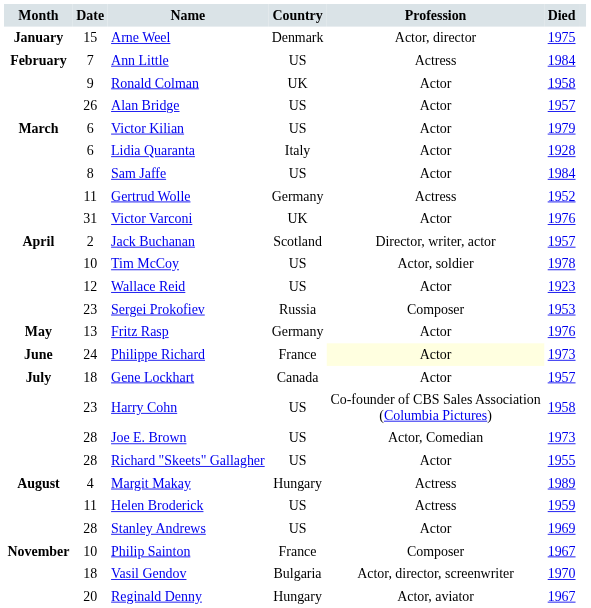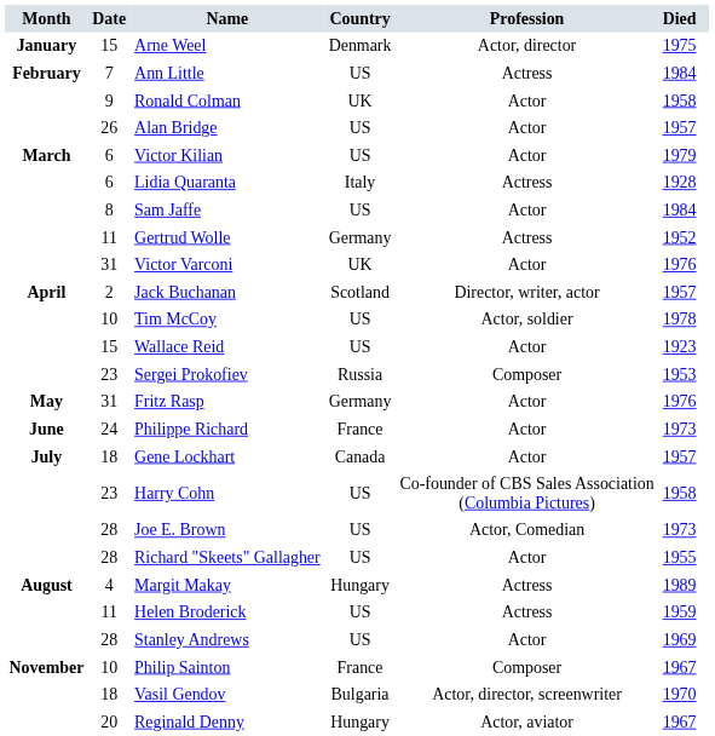 <table cellspacing="0" cellpadding="4" border="0">
 <tr style="background:#dae3e7; text-align:center;">
 <td><strong>Month</strong></td>
 <td><strong>Date</strong></td>
 <td><strong>Name</strong></td>
 <td><strong>Country</strong></td>
 <td><strong>Profession</strong></td>
 <td><strong>Died</strong></td>
 <td></td>
 </tr>
 <tr valign="top">
 <td rowspan=1 style="text-align:center; vertical-align:top;"><strong>January</strong></td>
 <td style="text-align:center;">15</td>
 <td><a href='#'>Arne Weel</a></td>
 <td style="text-align:center;">Denmark</td>
 <td style="text-align:center;">Actor, director</td>
 <td><a href='#'>1975</a></td>
 <td></td>
 </tr>
 <tr>
 <td rowspan=3 style="text-align:center; vertical-align:top;"><strong>February</strong></td>
 <td style="text-align:center;">7</td>
 <td><a href='#'>Ann Little</a></td>
 <td style="text-align:center;">US</td>
 <td style="text-align:center;">Actress</td>
 <td><a href='#'>1984</a></td>
 <td></td>
 </tr>
 <tr>
 <td style="text-align:center;">9</td>
 <td><a href='#'>Ronald Colman</a></td>
 <td style="text-align:center;">UK</td>
 <td style="text-align:center;">Actor</td>
 <td><a href='#'>1958</a></td>
 <td></td>
 </tr>
 <tr>
 <td style="text-align:center;">26</td>
 <td><a href='#'>Alan Bridge</a></td>
 <td style="text-align:center;">US</td>
 <td style="text-align:center;">Actor</td>
 <td><a href='#'>1957</a></td>
 <td></td>
 </tr>
 <tr>
 <td rowspan=5 style="text-align:center; vertical-align:top;"><strong>March</strong></td>
 <td style="text-align:center;">6</td>
 <td><a href='#'>Victor Kilian</a></td>
 <td style="text-align:center;">US</td>
 <td style="text-align:center;">Actor</td>
 <td><a href='#'>1979</a></td>
 <td></td>
 </tr>
 <tr>
 <td style="text-align:center;">6</td>
 <td><a href='#'>Lidia Quaranta</a></td>
 <td style="text-align:center;">Italy</td>
-<td style="text-align:center;">Actor</td>
+<td style="text-align:center;">Actress</td>
 <td><a href='#'>1928</a></td>
 <td></td>
 </tr>
 <tr>
 <td style="text-align:center;">8</td>
 <td><a href='#'>Sam Jaffe</a></td>
 <td style="text-align:center;">US</td>
 <td style="text-align:center;">Actor</td>
 <td><a href='#'>1984</a></td>
 <td></td>
 </tr>
 <tr>
 <td style="text-align:center;">11</td>
 <td><a href='#'>Gertrud Wolle</a></td>
 <td style="text-align:center;">Germany</td>
 <td style="text-align:center;">Actress</td>
 <td><a href='#'>1952</a></td>
 <td></td>
 </tr>
 <tr>
 <td style="text-align:center;">31</td>
 <td><a href='#'>Victor Varconi</a></td>
 <td style="text-align:center;">UK</td>
 <td style="text-align:center;">Actor</td>
 <td><a href='#'>1976</a></td>
 <td></td>
 </tr>
 <tr>
 <td rowspan=4 style="text-align:center; vertical-align:top;"><strong>April</strong></td>
 <td style="text-align:center;">2</td>
 <td><a href='#'>Jack Buchanan</a></td>
 <td style="text-align:center;">Scotland</td>
 <td style="text-align:center;">Director, writer, actor</td>
 <td><a href='#'>1957</a></td>
 <td></td>
 </tr>
 <tr>
 <td style="text-align:center;">10</td>
 <td><a href='#'>Tim McCoy</a></td>
 <td style="text-align:center;">US</td>
 <td style="text-align:center;">Actor, soldier</td>
 <td><a href='#'>1978</a></td>
 <td></td>
 </tr>
 <tr>
-<td style="text-align:center;">12</td>
+<td style="text-align:center;">15</td>
 <td><a href='#'>Wallace Reid</a></td>
 <td style="text-align:center;">US</td>
 <td style="text-align:center;">Actor</td>
 <td><a href='#'>1923</a></td>
 <td></td>
 </tr>
 <tr>
 <td style="text-align:center;">23</td>
 <td><a href='#'>Sergei Prokofiev</a></td>
 <td style="text-align:center;">Russia</td>
 <td style="text-align:center;">Composer</td>
 <td><a href='#'>1953</a></td>
 <td></td>
 </tr>
 <tr>
 <td rowspan=1 style="text-align:center; vertical-align:top;"><strong>May</strong></td>
-<td style="text-align:center;">13</td>
+<td style="text-align:center;">31</td>
 <td><a href='#'>Fritz Rasp</a></td>
 <td style="text-align:center;">Germany</td>
 <td style="text-align:center;">Actor</td>
 <td><a href='#'>1976</a></td>
 <td></td>
 </tr>
 <tr>
 <td rowspan=1 style="text-align:center; vertical-align:top;"><strong>June</strong></td>
 <td style="text-align:center;">24</td>
 <td><a href='#'>Philippe Richard</a></td>
 <td style="text-align:center;">France</td>
-<td style="background: lightyellow; text-align:center;">Actor</td>
+<td style="text-align:center;">Actor</td>
 <td><a href='#'>1973</a></td>
 <td></td>
 </tr>
 <tr>
 <td rowspan=4 style="text-align:center; vertical-align:top;"><strong>July</strong></td>
 <td style="text-align:center;">18</td>
 <td><a href='#'>Gene Lockhart</a></td>
 <td style="text-align:center;">Canada</td>
 <td style="text-align:center;">Actor</td>
 <td><a href='#'>1957</a></td>
 <td></td>
 </tr>
 <tr>
 <td style="text-align:center;">23</td>
 <td><a href='#'>Harry Cohn</a></td>
 <td style="text-align:center;">US</td>
 <td style="text-align:center;">Co-founder of CBS Sales Association <br>(<a href='#'>Columbia Pictures</a>)</td>
 <td><a href='#'>1958</a></td>
 <td></td>
 </tr>
 <tr>
 <td style="text-align:center;">28</td>
 <td><a href='#'>Joe E. Brown</a></td>
 <td style="text-align:center;">US</td>
 <td style="text-align:center;">Actor, Comedian</td>
 <td><a href='#'>1973</a></td>
 <td></td>
 </tr>
 <tr>
 <td style="text-align:center;">28</td>
 <td><a href='#'>Richard "Skeets" Gallagher</a></td>
 <td style="text-align:center;">US</td>
 <td style="text-align:center;">Actor</td>
 <td><a href='#'>1955</a></td>
 <td></td>
 </tr>
 <tr>
 <td rowspan=3 style="text-align:center; vertical-align:top;"><strong>August</strong></td>
 <td style="text-align:center;">4</td>
 <td><a href='#'>Margit Makay</a></td>
 <td style="text-align:center;">Hungary</td>
 <td style="text-align:center;">Actress</td>
 <td><a href='#'>1989</a></td>
 <td></td>
 </tr>
 <tr>
 <td style="text-align:center;">11</td>
 <td><a href='#'>Helen Broderick</a></td>
 <td style="text-align:center;">US</td>
 <td style="text-align:center;">Actress</td>
 <td><a href='#'>1959</a></td>
 <td></td>
 </tr>
 <tr>
 <td style="text-align:center;">28</td>
 <td><a href='#'>Stanley Andrews</a></td>
 <td style="text-align:center;">US</td>
 <td style="text-align:center;">Actor</td>
 <td><a href='#'>1969</a></td>
 <td></td>
 </tr>
 <tr>
 <td rowspan=3 style="text-align:center; vertical-align:top;"><strong>November</strong></td>
 <td style="text-align:center;">10</td>
 <td><a href='#'>Philip Sainton</a></td>
 <td style="text-align:center;">France</td>
 <td style="text-align:center;">Composer</td>
 <td><a href='#'>1967</a></td>
 <td></td>
 </tr>
 <tr>
 <td style="text-align:center;">18</td>
 <td><a href='#'>Vasil Gendov</a></td>
 <td style="text-align:center;">Bulgaria</td>
 <td style="text-align:center;">Actor, director, screenwriter</td>
 <td><a href='#'>1970</a></td>
 <td></td>
 </tr>
 <tr>
 <td style="text-align:center;">20</td>
 <td><a href='#'>Reginald Denny</a></td>
 <td style="text-align:center;">Hungary</td>
 <td style="text-align:center;">Actor, aviator</td>
 <td><a href='#'>1967</a></td>
 <td></td>
 </tr>
 <tr>
 </tr>
 </table>
